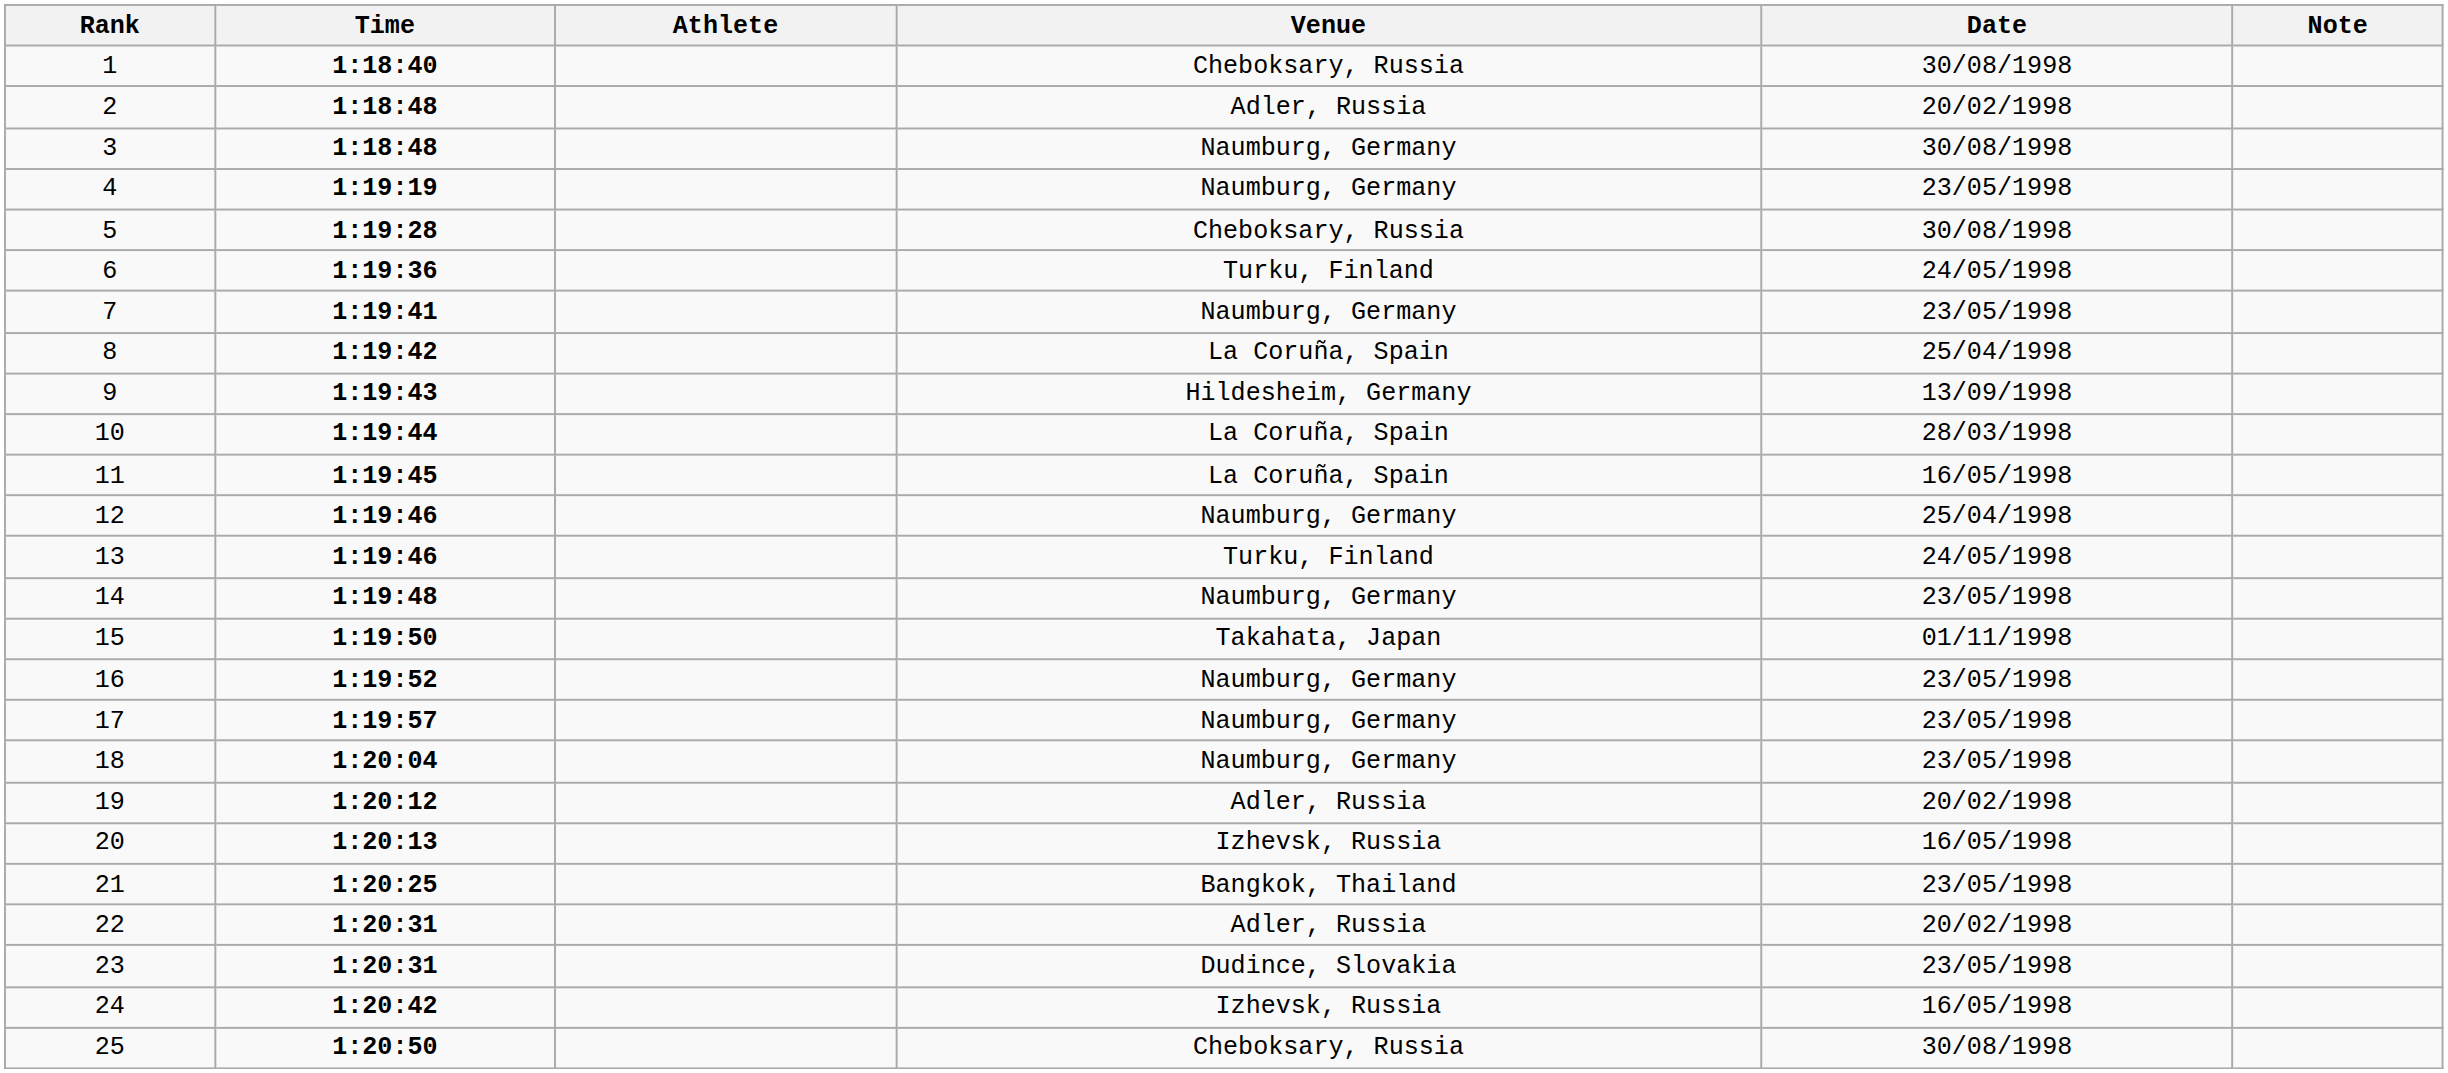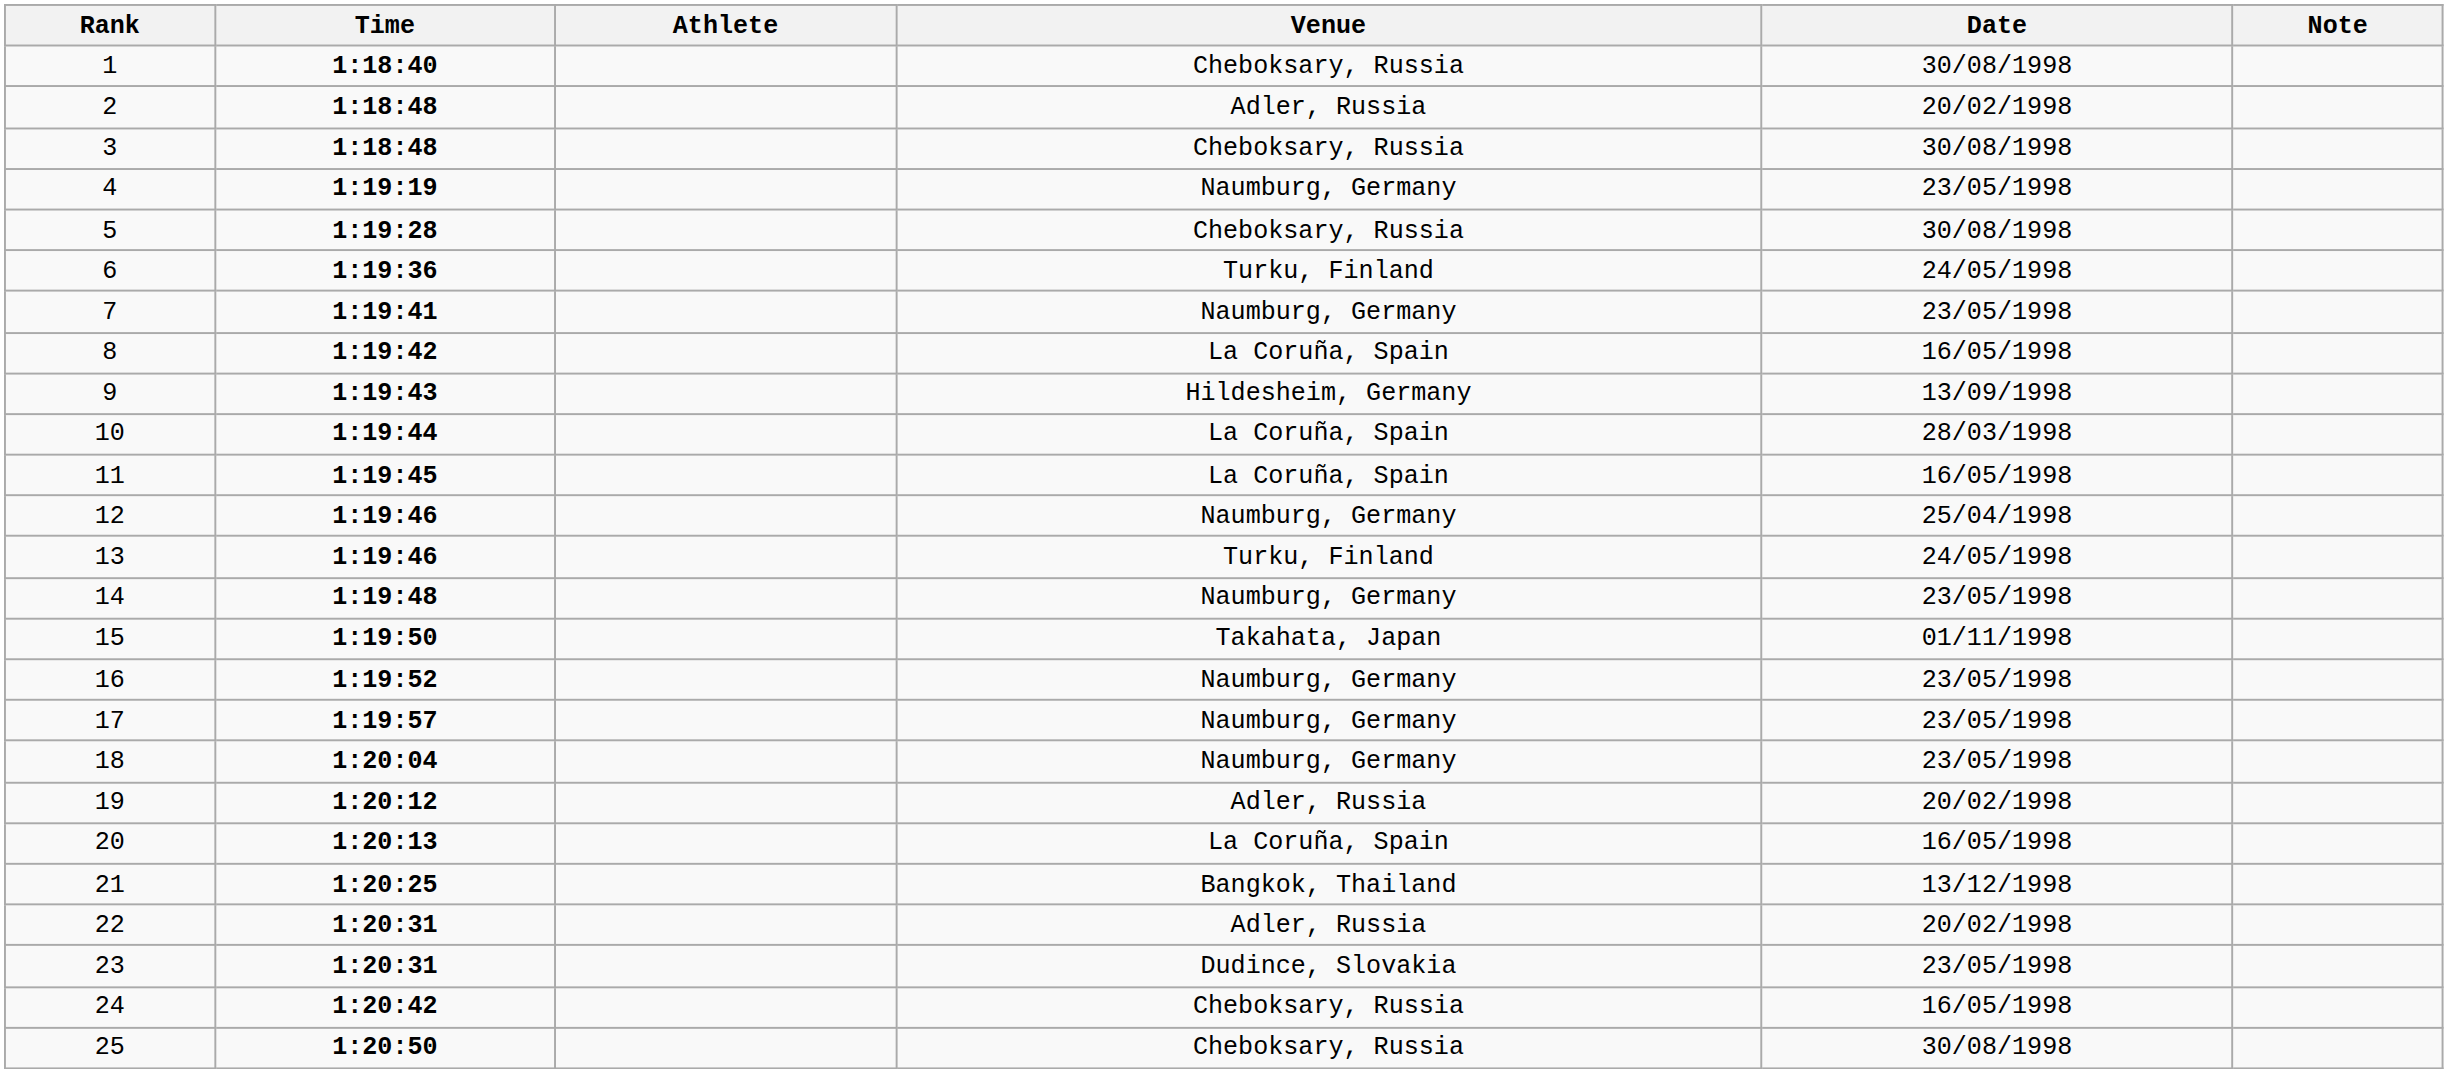 <table class="wikitable" style="text-align:center; width:100%">
 <tr>
 <th>Rank</th>
 <th>Time</th>
 <th>Athlete</th>
 <th>Venue</th>
 <th>Date</th>
 <th>Note</th>
 </tr>
 <tr>
 <td>1</td>
 <td><strong>1:18:40</strong></td>
 <td align=left></td>
 <td>Cheboksary, Russia</td>
 <td>30/08/1998</td>
 <td></td>
 </tr>
 <tr>
 <td>2</td>
 <td><strong>1:18:48</strong></td>
 <td align=left></td>
 <td>Adler, Russia</td>
 <td>20/02/1998</td>
 <td></td>
 </tr>
 <tr>
 <td>3</td>
 <td><strong>1:18:48</strong></td>
 <td align=left></td>
-<td>Naumburg, Germany</td>
+<td>Cheboksary, Russia</td>
 <td>30/08/1998</td>
 <td></td>
 </tr>
 <tr>
 <td>4</td>
 <td><strong>1:19:19</strong></td>
 <td align=left></td>
 <td>Naumburg, Germany</td>
 <td>23/05/1998</td>
 <td></td>
 </tr>
 <tr>
 <td>5</td>
 <td><strong>1:19:28</strong></td>
 <td align=left></td>
 <td>Cheboksary, Russia</td>
 <td>30/08/1998</td>
 <td></td>
 </tr>
 <tr>
 <td>6</td>
 <td><strong>1:19:36</strong></td>
 <td align=left></td>
 <td>Turku, Finland</td>
 <td>24/05/1998</td>
 <td></td>
 </tr>
 <tr>
 <td>7</td>
 <td><strong>1:19:41</strong></td>
 <td align=left></td>
 <td>Naumburg, Germany</td>
 <td>23/05/1998</td>
 <td></td>
 </tr>
 <tr>
 <td>8</td>
 <td><strong>1:19:42</strong></td>
 <td align=left></td>
 <td>La Coruña, Spain</td>
-<td>25/04/1998</td>
+<td>16/05/1998</td>
 <td></td>
 </tr>
 <tr>
 <td>9</td>
 <td><strong>1:19:43</strong></td>
 <td align=left></td>
 <td>Hildesheim, Germany</td>
 <td>13/09/1998</td>
 </tr>
 <tr>
 <td>10</td>
 <td><strong>1:19:44</strong></td>
 <td align=left></td>
 <td>La Coruña, Spain</td>
 <td>28/03/1998</td>
 <td></td>
 </tr>
 <tr>
 <td>11</td>
 <td><strong>1:19:45</strong></td>
 <td align=left></td>
 <td>La Coruña, Spain</td>
 <td>16/05/1998</td>
 <td></td>
 </tr>
 <tr>
 <td>12</td>
 <td><strong>1:19:46</strong></td>
 <td align=left></td>
 <td>Naumburg, Germany</td>
 <td>25/04/1998</td>
 <td></td>
 </tr>
 <tr>
 <td>13</td>
 <td><strong>1:19:46</strong></td>
 <td align=left></td>
 <td>Turku, Finland</td>
 <td>24/05/1998</td>
 <td></td>
 </tr>
 <tr>
 <td>14</td>
 <td><strong>1:19:48</strong></td>
 <td align=left></td>
 <td>Naumburg, Germany</td>
 <td>23/05/1998</td>
 <td></td>
 </tr>
 <tr>
 <td>15</td>
 <td><strong>1:19:50</strong></td>
 <td align=left></td>
 <td>Takahata, Japan</td>
 <td>01/11/1998</td>
 <td></td>
 </tr>
 <tr>
 <td>16</td>
 <td><strong>1:19:52</strong></td>
 <td align=left></td>
 <td>Naumburg, Germany</td>
 <td>23/05/1998</td>
 <td></td>
 </tr>
 <tr>
 <td>17</td>
 <td><strong>1:19:57</strong></td>
 <td align=left></td>
 <td>Naumburg, Germany</td>
 <td>23/05/1998</td>
 <td></td>
 </tr>
 <tr>
 <td>18</td>
 <td><strong>1:20:04</strong></td>
 <td align=left></td>
 <td>Naumburg, Germany</td>
 <td>23/05/1998</td>
 <td></td>
 </tr>
 <tr>
 <td>19</td>
 <td><strong>1:20:12</strong></td>
 <td align=left></td>
 <td>Adler, Russia</td>
 <td>20/02/1998</td>
 <td></td>
 </tr>
 <tr>
 <td>20</td>
 <td><strong>1:20:13</strong></td>
 <td align=left></td>
-<td>Izhevsk, Russia</td>
+<td>La Coruña, Spain</td>
 <td>16/05/1998</td>
 <td></td>
 </tr>
 <tr>
 <td>21</td>
 <td><strong>1:20:25</strong></td>
 <td align=left></td>
 <td>Bangkok, Thailand</td>
-<td>23/05/1998</td>
+<td>13/12/1998</td>
 <td></td>
 </tr>
 <tr>
 <td>22</td>
 <td><strong>1:20:31</strong></td>
 <td align=left></td>
 <td>Adler, Russia</td>
 <td>20/02/1998</td>
 <td></td>
 </tr>
 <tr>
 <td>23</td>
 <td><strong>1:20:31</strong></td>
 <td align=left></td>
 <td>Dudince, Slovakia</td>
 <td>23/05/1998</td>
 <td></td>
 </tr>
 <tr>
 <td>24</td>
 <td><strong>1:20:42</strong></td>
 <td align=left></td>
-<td>Izhevsk, Russia</td>
+<td>Cheboksary, Russia</td>
 <td>16/05/1998</td>
 <td></td>
 </tr>
 <tr>
 <td>25</td>
 <td><strong>1:20:50</strong></td>
 <td align=left></td>
 <td>Cheboksary, Russia</td>
 <td>30/08/1998</td>
 <td></td>
 </tr>
 </table>
